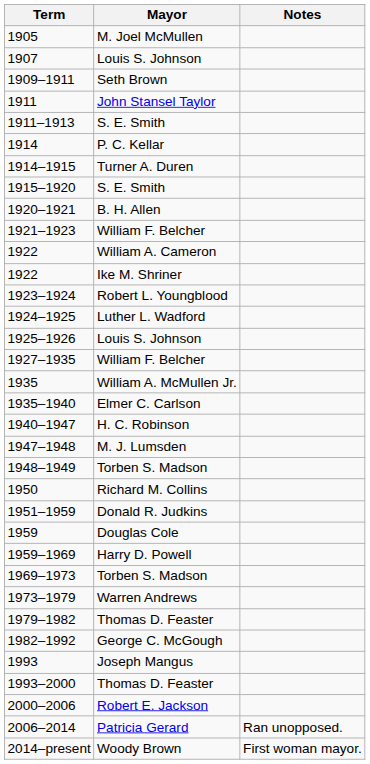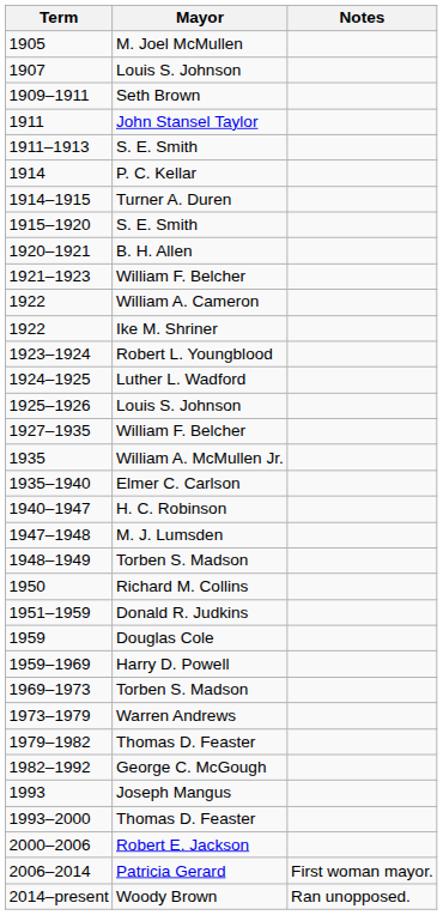 <table class=wikitable>
 <tr>
 <th>Term</th>
 <th>Mayor</th>
 <th>Notes</th>
 </tr>
 <tr>
 <td>1905</td>
 <td>M. Joel McMullen</td>
 <td></td>
 </tr>
 <tr>
 <td>1907</td>
 <td>Louis S. Johnson</td>
 <td></td>
 </tr>
 <tr>
 <td>1909–1911</td>
 <td>Seth Brown</td>
 <td></td>
 </tr>
 <tr>
 <td>1911</td>
 <td><a href='#'>John Stansel Taylor</a></td>
 <td></td>
 </tr>
 <tr>
 <td>1911–1913</td>
 <td>S. E. Smith</td>
 <td></td>
 </tr>
 <tr>
 <td>1914</td>
 <td>P. C. Kellar</td>
 <td></td>
 </tr>
 <tr>
 <td>1914–1915</td>
 <td>Turner A. Duren</td>
 <td></td>
 </tr>
 <tr>
 <td>1915–1920</td>
 <td>S. E. Smith</td>
 <td></td>
 </tr>
 <tr>
 <td>1920–1921</td>
 <td>B. H. Allen</td>
 <td></td>
 </tr>
 <tr>
 <td>1921–1923</td>
 <td>William F. Belcher</td>
 <td></td>
 </tr>
 <tr>
 <td>1922</td>
 <td>William A. Cameron</td>
 <td></td>
 </tr>
 <tr>
 <td>1922</td>
 <td>Ike M. Shriner</td>
 <td></td>
 </tr>
 <tr>
 <td>1923–1924</td>
 <td>Robert L. Youngblood</td>
 <td></td>
 </tr>
 <tr>
 <td>1924–1925</td>
 <td>Luther L. Wadford</td>
 <td></td>
 </tr>
 <tr>
 <td>1925–1926</td>
 <td>Louis S. Johnson</td>
 <td></td>
 </tr>
 <tr>
 <td>1927–1935</td>
 <td>William F. Belcher</td>
 <td></td>
 </tr>
 <tr>
 <td>1935</td>
 <td>William A. McMullen Jr.</td>
 <td></td>
 </tr>
 <tr>
 <td>1935–1940</td>
 <td>Elmer C. Carlson</td>
 <td></td>
 </tr>
 <tr>
 <td>1940–1947</td>
 <td>H. C. Robinson</td>
 <td></td>
 </tr>
 <tr>
 <td>1947–1948</td>
 <td>M. J. Lumsden</td>
 <td></td>
 </tr>
 <tr>
 <td>1948–1949</td>
 <td>Torben S. Madson</td>
 <td></td>
 </tr>
 <tr>
 <td>1950</td>
 <td>Richard M. Collins</td>
 <td></td>
 </tr>
 <tr>
 <td>1951–1959</td>
 <td>Donald R. Judkins</td>
 <td></td>
 </tr>
 <tr>
 <td>1959</td>
 <td>Douglas Cole</td>
 <td></td>
 </tr>
 <tr>
 <td>1959–1969</td>
 <td>Harry D. Powell</td>
 <td></td>
 </tr>
 <tr>
 <td>1969–1973</td>
 <td>Torben S. Madson</td>
 <td></td>
 </tr>
 <tr>
 <td>1973–1979</td>
 <td>Warren Andrews</td>
 <td></td>
 </tr>
 <tr>
 <td>1979–1982</td>
 <td>Thomas D. Feaster</td>
 <td></td>
 </tr>
 <tr>
 <td>1982–1992</td>
 <td>George C. McGough</td>
 <td></td>
 </tr>
 <tr>
 <td>1993</td>
 <td>Joseph Mangus</td>
 <td></td>
 </tr>
 <tr>
 <td>1993–2000</td>
 <td>Thomas D. Feaster</td>
 <td></td>
 </tr>
 <tr>
 <td>2000–2006</td>
 <td><a href='#'>Robert E. Jackson</a></td>
 <td></td>
 </tr>
 <tr>
 <td>2006–2014</td>
 <td><a href='#'>Patricia Gerard</a></td>
-<td>Ran unopposed.</td>
+<td>First woman mayor.</td>
 </tr>
 <tr>
 <td>2014–present</td>
 <td>Woody Brown</td>
-<td>First woman mayor.</td>
+<td>Ran unopposed.</td>
 </tr>
 </table>
